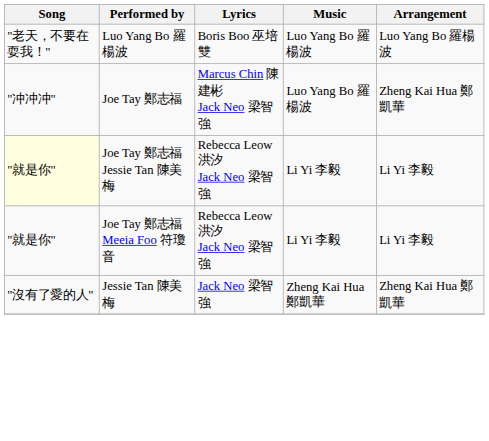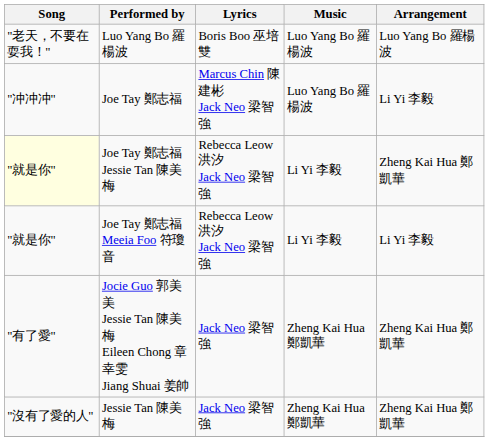 <table class="wikitable">
 <tr>
 <th>Song</th>
 <th>Performed by</th>
 <th>Lyrics</th>
 <th>Music</th>
 <th>Arrangement</th>
 </tr>
 <tr>
 <td>"老天，不要在耍我！"</td>
 <td>Luo Yang Bo 羅楊波</td>
 <td>Boris Boo 巫培雙</td>
 <td>Luo Yang Bo 羅楊波</td>
 <td>Luo Yang Bo 羅楊波</td>
 </tr>
 <tr>
 <td>"冲冲冲"</td>
 <td>Joe Tay 鄭志福</td>
 <td><a href='#'>Marcus Chin</a> 陳建彬 <br> <a href='#'>Jack Neo</a> 梁智強</td>
 <td>Luo Yang Bo 羅楊波</td>
-<td>Zheng Kai Hua 鄭凱華</td>
+<td>Li Yi 李毅</td>
 </tr>
 <tr>
 <td style="background: lightyellow;">"就是你"</td>
 <td>Joe Tay 鄭志福 <br> Jessie Tan 陳美梅</td>
 <td>Rebecca Leow 洪汐 <br> <a href='#'>Jack Neo</a> 梁智強</td>
 <td>Li Yi 李毅</td>
-<td>Li Yi 李毅</td>
+<td>Zheng Kai Hua 鄭凱華</td>
 </tr>
 <tr>
 <td>"就是你"</td>
 <td>Joe Tay 鄭志福 <br> <a href='#'>Meeia Foo</a> 符瓊音</td>
 <td>Rebecca Leow 洪汐 <br> <a href='#'>Jack Neo</a> 梁智強</td>
 <td>Li Yi 李毅</td>
 <td>Li Yi 李毅</td>
+</tr>
+<tr>
+<td>"有了愛"</td>
+<td><a href='#'>Jocie Guo</a> 郭美美 <br> Jessie Tan 陳美梅 <br> Eileen Chong 章幸雯 <br> Jiang Shuai 姜帥</td>
+<td><a href='#'>Jack Neo</a> 梁智強</td>
+<td>Zheng Kai Hua 鄭凱華</td>
+<td>Zheng Kai Hua 鄭凱華</td>
 </tr>
 <tr>
 <td>"沒有了愛的人"</td>
 <td>Jessie Tan 陳美梅</td>
 <td><a href='#'>Jack Neo</a> 梁智強</td>
 <td>Zheng Kai Hua 鄭凱華</td>
 <td>Zheng Kai Hua 鄭凱華</td>
 </tr>
 <tr>
 </tr>
 </table>
